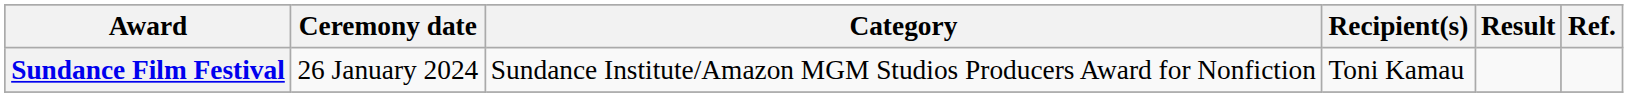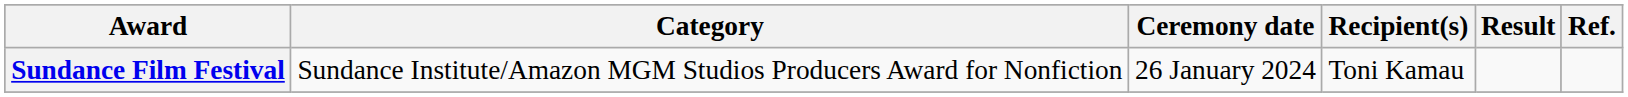 <table class="wikitable sortable plainrowheaders">
 <tr>
 <th scope="col">Award</th>
+<th scope="col">Category</th>
 <th scope="col">Ceremony date</th>
-<th scope="col">Category</th>
 <th scope="col">Recipient(s)</th>
 <th scope="col">Result</th>
 <th scope="col">Ref.</th>
 </tr>
 <tr>
 <th scope="row"><a href='#'>Sundance Film Festival</a></th>
+<td>Sundance Institute/Amazon MGM Studios Producers Award for Nonfiction</td>
 <td>26 January 2024</td>
-<td>Sundance Institute/Amazon MGM Studios Producers Award for Nonfiction</td>
 <td>Toni Kamau</td>
 <td></td>
 <td align="center"></td>
 </tr>
 </table>
